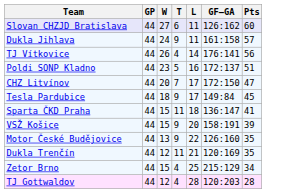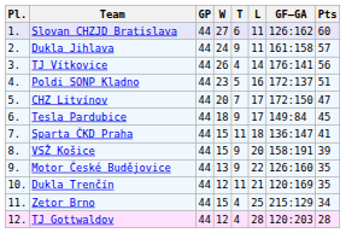 <table class="wikitable">
 <tr>
+<th>Pl.</th>
 <th width="200">Team</th>
 <th>GP</th>
 <th>W</th>
 <th>T</th>
 <th>L</th>
 <th>GF–GA</th>
 <th>Pts</th>
 </tr>
 <tr bgcolor="#e6e6fa">
+<td>1.</td>
 <td><a href='#'>Slovan CHZJD Bratislava</a></td>
 <td>44</td>
 <td>27</td>
 <td>6</td>
 <td>11</td>
 <td>126:162</td>
 <td>60</td>
 </tr>
 <tr bgcolor="#f0f8ff">
+<td>2.</td>
 <td><a href='#'>Dukla Jihlava</a></td>
 <td>44</td>
 <td>24</td>
 <td>9</td>
 <td>11</td>
 <td>161:158</td>
 <td>57</td>
 </tr>
 <tr bgcolor="#f0f8ff">
+<td>3.</td>
 <td><a href='#'>TJ Vítkovice</a></td>
 <td>44</td>
 <td>26</td>
 <td>4</td>
 <td>14</td>
 <td>176:141</td>
 <td>56</td>
 </tr>
 <tr bgcolor="#f0f8ff">
+<td>4.</td>
 <td><a href='#'>Poldi SONP Kladno</a></td>
 <td>44</td>
 <td>23</td>
 <td>5</td>
 <td>16</td>
 <td>172:137</td>
 <td>51</td>
 </tr>
 <tr bgcolor="#f0f8ff">
+<td>5.</td>
 <td><a href='#'>CHZ Litvínov</a></td>
 <td>44</td>
 <td>20</td>
 <td>7</td>
 <td>17</td>
 <td>172:150</td>
 <td>47</td>
 </tr>
 <tr bgcolor="#f0f8ff">
+<td>6.</td>
 <td><a href='#'>Tesla Pardubice</a></td>
 <td>44</td>
 <td>18</td>
 <td>9</td>
 <td>17</td>
 <td>149:84</td>
 <td>45</td>
 </tr>
 <tr bgcolor="#f0f8ff">
+<td>7.</td>
 <td><a href='#'>Sparta ČKD Praha</a></td>
 <td>44</td>
 <td>15</td>
 <td>11</td>
 <td>18</td>
 <td>136:147</td>
 <td>41</td>
 </tr>
 <tr bgcolor="#f0f8ff">
+<td>8.</td>
 <td><a href='#'>VSŽ Košice</a></td>
 <td>44</td>
 <td>15</td>
 <td>9</td>
 <td>20</td>
 <td>158:191</td>
 <td>39</td>
 </tr>
 <tr bgcolor="#f0f8ff">
+<td>9.</td>
 <td><a href='#'>Motor České Budějovice</a></td>
 <td>44</td>
 <td>13</td>
 <td>9</td>
 <td>22</td>
 <td>126:160</td>
 <td>35</td>
 </tr>
 <tr bgcolor="#f0f8ff">
+<td>10.</td>
 <td><a href='#'>Dukla Trenčín</a></td>
 <td>44</td>
 <td>12</td>
 <td>11</td>
 <td>21</td>
 <td>120:169</td>
 <td>35</td>
 </tr>
 <tr bgcolor="#f0f8ff">
+<td>11.</td>
 <td><a href='#'>Zetor Brno</a></td>
 <td>44</td>
 <td>15</td>
 <td>4</td>
 <td>25</td>
 <td>215:129</td>
 <td>34</td>
 </tr>
 <tr bgcolor="#FFE1FF">
+<td>12.</td>
 <td><a href='#'>TJ Gottwaldov</a></td>
 <td>44</td>
 <td>12</td>
 <td>4</td>
 <td>28</td>
 <td>120:203</td>
 <td>28</td>
 </tr>
 </table>
